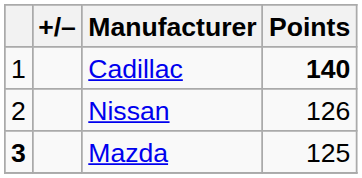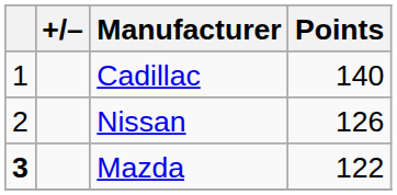 <table class="wikitable" style="font-size: 95%;">
 <tr>
 <th scope="col"></th>
 <th scope="col">+/–</th>
 <th scope="col">Manufacturer</th>
 <th scope="col">Points</th>
 </tr>
 <tr>
 <td align=center>1</td>
 <td align="left"></td>
 <td> <a href='#'>Cadillac</a></td>
-<td align=right><strong>140</strong></td>
+<td align=right>140</td>
 </tr>
 <tr>
 <td align=center>2</td>
 <td align="left"></td>
 <td> <a href='#'>Nissan</a></td>
 <td align=right>126</td>
 </tr>
 <tr>
 <td align=center><strong>3</strong></td>
 <td align="left"></td>
 <td> <a href='#'>Mazda</a></td>
-<td align=right>125</td>
+<td align=right>122</td>
 </tr>
 <tr>
 </tr>
 </table>
